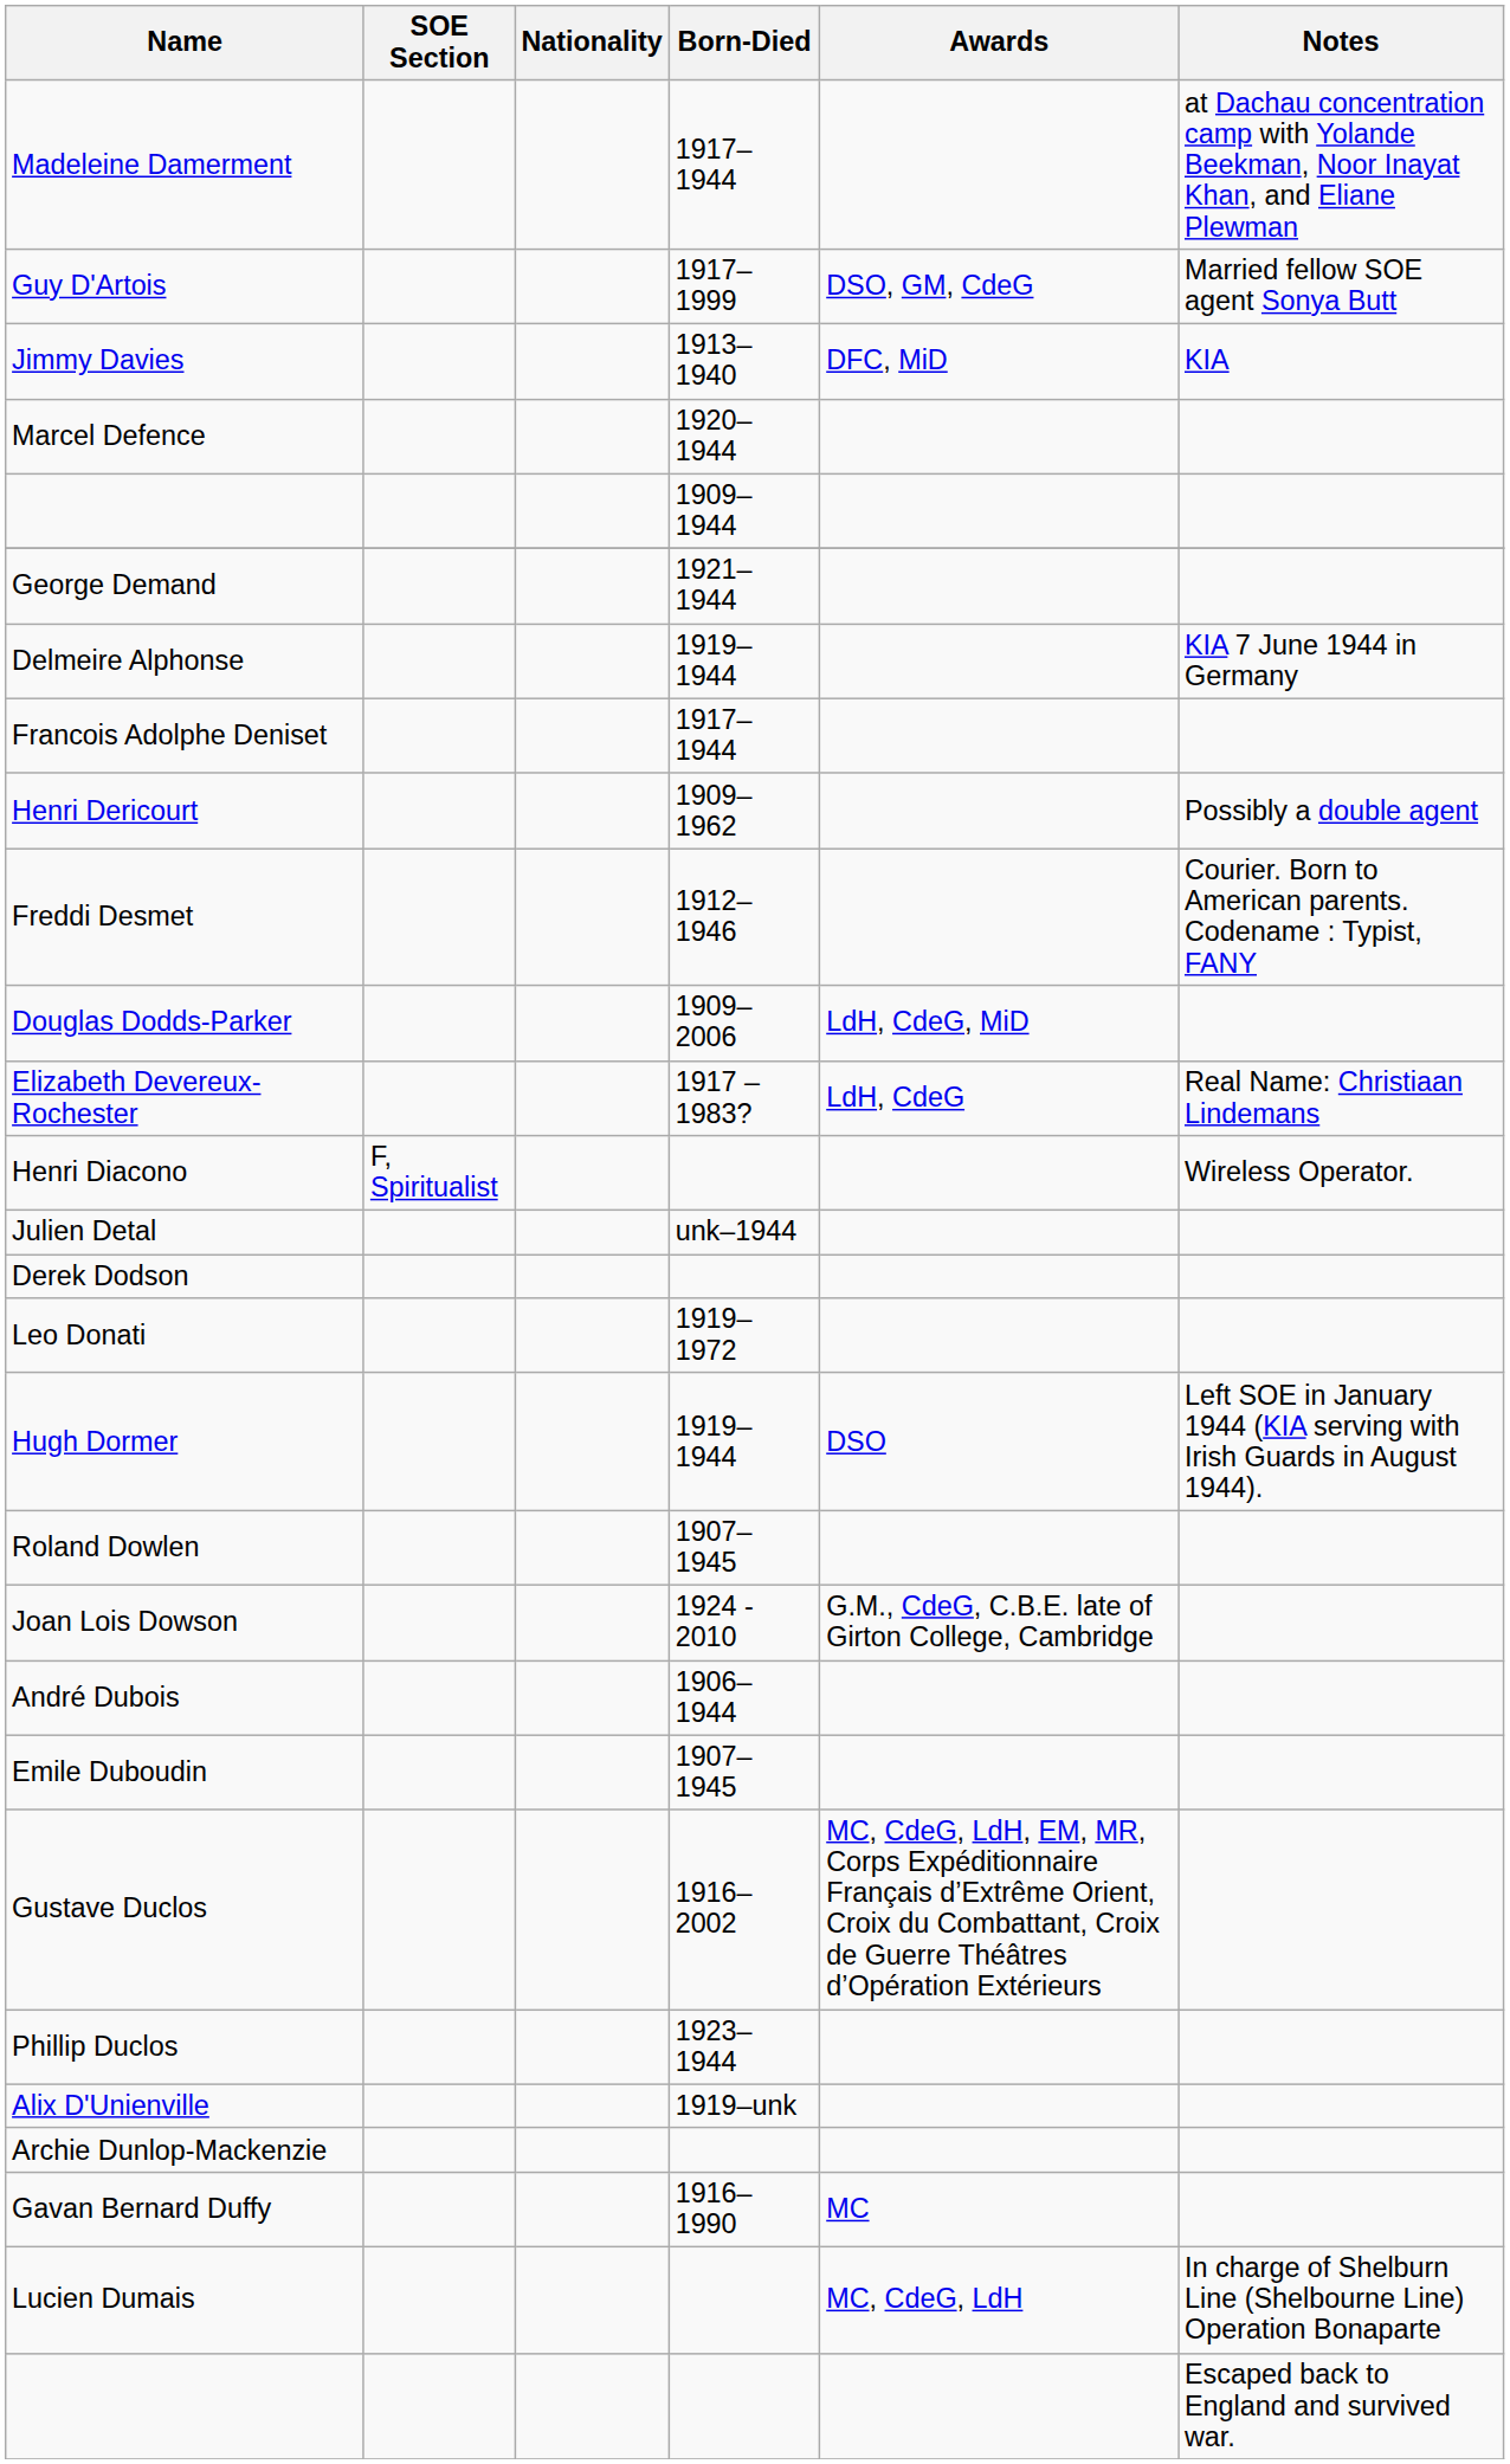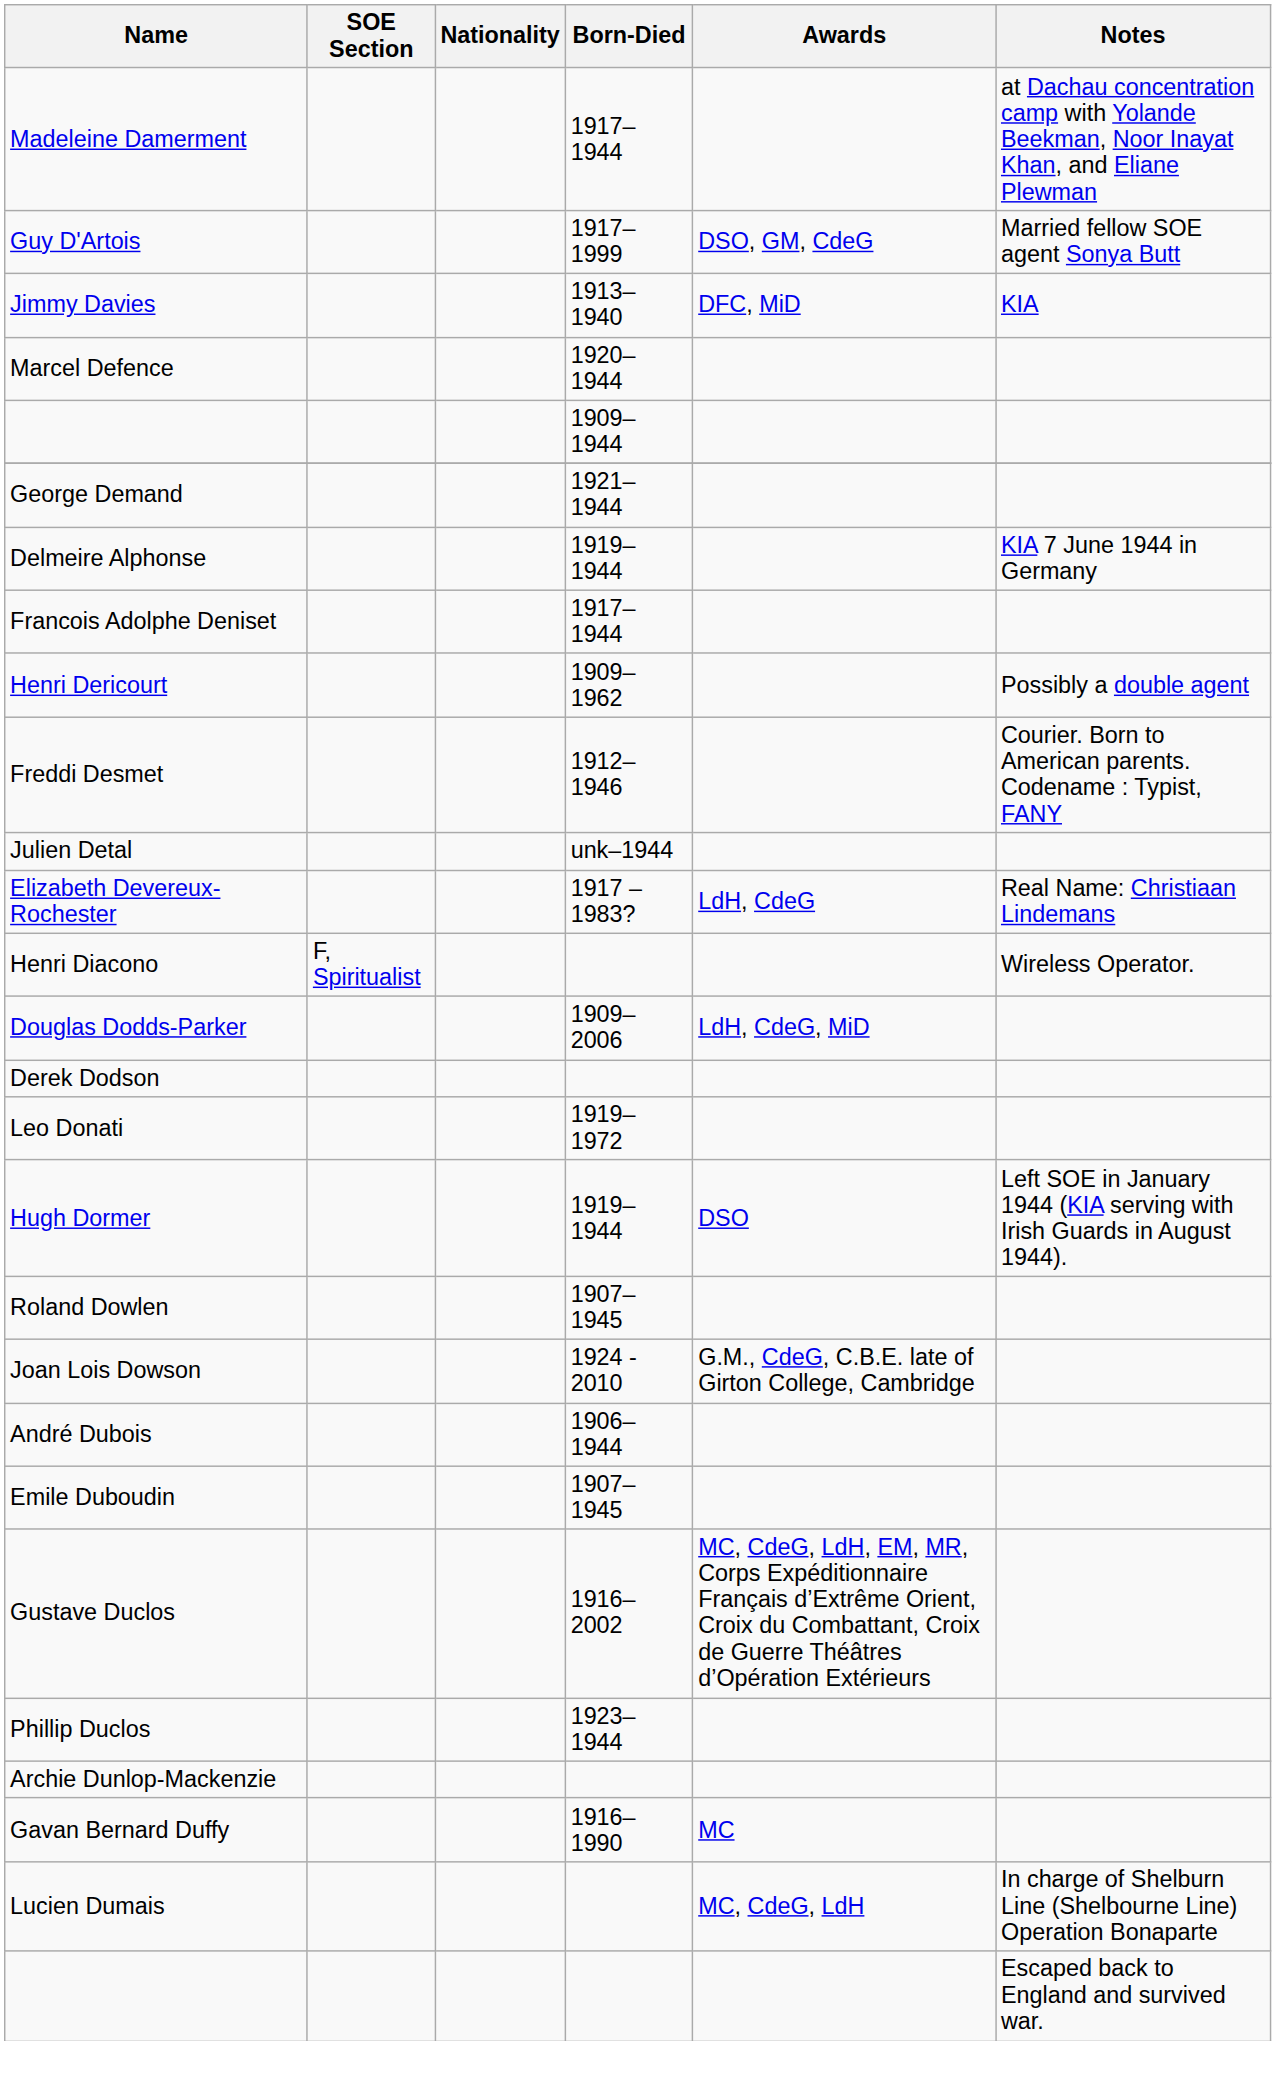 <table class="wikitable">
 <tr>
 <th width="200">Name</th>
 <th width="80">SOE Section</th>
 <th width="80">Nationality</th>
 <th width="80">Born-Died</th>
 <th width="200">Awards</th>
 <th>Notes</th>
 </tr>
 <tr>
 <td><a href='#'>Madeleine Damerment</a></td>
 <td></td>
 <td></td>
 <td>1917–1944</td>
 <td></td>
 <td>at <a href='#'>Dachau concentration camp</a> with <a href='#'>Yolande Beekman</a>, <a href='#'>Noor Inayat Khan</a>, and <a href='#'>Eliane Plewman</a></td>
 </tr>
 <tr>
 <td><a href='#'>Guy D'Artois</a></td>
 <td></td>
 <td></td>
 <td>1917–1999</td>
 <td><a href='#'>DSO</a>, <a href='#'>GM</a>, <a href='#'>CdeG</a></td>
 <td>Married fellow SOE agent <a href='#'>Sonya Butt</a></td>
 </tr>
 <tr>
 <td><a href='#'>Jimmy Davies</a></td>
 <td></td>
 <td></td>
 <td>1913–1940</td>
 <td><a href='#'>DFC</a>, <a href='#'>MiD</a></td>
 <td><a href='#'>KIA</a></td>
 </tr>
 <tr>
 <td>Marcel Defence</td>
 <td></td>
 <td></td>
 <td>1920–1944</td>
 <td></td>
 <td></td>
 </tr>
 <tr>
 <td></td>
 <td></td>
 <td></td>
 <td>1909–1944</td>
 <td></td>
 <td></td>
 </tr>
 <tr>
 </tr>
 <tr>
 </tr>
 <tr>
 <td>George Demand</td>
 <td></td>
 <td></td>
 <td>1921–1944</td>
 <td></td>
 <td></td>
 </tr>
 <tr>
 <td>Delmeire Alphonse</td>
 <td></td>
 <td></td>
 <td>1919–1944</td>
 <td></td>
 <td><a href='#'>KIA</a> 7 June 1944 in Germany</td>
 </tr>
 <tr>
 <td>Francois Adolphe Deniset</td>
 <td></td>
 <td></td>
 <td>1917–1944</td>
 <td></td>
 <td></td>
 </tr>
 <tr>
 <td><a href='#'>Henri Dericourt</a></td>
 <td></td>
 <td></td>
 <td>1909–1962</td>
 <td></td>
 <td>Possibly a <a href='#'>double agent</a></td>
 </tr>
 <tr>
 <td>Freddi Desmet</td>
 <td></td>
 <td></td>
 <td>1912–1946</td>
 <td></td>
 <td>Courier. Born to American parents. Codename : Typist, <a href='#'>FANY</a></td>
 </tr>
 <tr>
-<td><a href='#'>Douglas Dodds-Parker</a></td>
+<td>Julien Detal</td>
 <td></td>
 <td></td>
-<td>1909–2006</td>
-<td><a href='#'>LdH</a>, <a href='#'>CdeG</a>, <a href='#'>MiD</a></td>
+<td>unk–1944</td>
+<td></td>
 <td></td>
 </tr>
 <tr>
 <td><a href='#'>Elizabeth Devereux-Rochester</a></td>
 <td></td>
 <td></td>
 <td>1917 – 1983?</td>
 <td><a href='#'>LdH</a>, <a href='#'>CdeG</a></td>
 <td>Real Name: <a href='#'>Christiaan Lindemans</a></td>
 </tr>
 <tr>
 <td>Henri Diacono</td>
 <td>F, <a href='#'>Spiritualist</a></td>
 <td></td>
 <td></td>
 <td></td>
 <td>Wireless Operator.</td>
 </tr>
 <tr>
-<td>Julien Detal</td>
+<td><a href='#'>Douglas Dodds-Parker</a></td>
 <td></td>
 <td></td>
-<td>unk–1944</td>
-<td></td>
+<td>1909–2006</td>
+<td><a href='#'>LdH</a>, <a href='#'>CdeG</a>, <a href='#'>MiD</a></td>
 <td></td>
 </tr>
 <tr>
 <td>Derek Dodson</td>
 <td></td>
 <td></td>
 <td></td>
 <td></td>
 <td></td>
 </tr>
 <tr>
 <td>Leo Donati</td>
 <td></td>
 <td></td>
 <td>1919–1972</td>
 <td></td>
 <td></td>
 </tr>
 <tr>
 <td><a href='#'>Hugh Dormer</a></td>
 <td></td>
 <td></td>
 <td>1919–1944</td>
 <td><a href='#'>DSO</a></td>
 <td>Left SOE in January 1944 (<a href='#'>KIA</a> serving with Irish Guards in August 1944).</td>
 </tr>
 <tr>
 <td>Roland Dowlen</td>
 <td></td>
 <td></td>
 <td>1907–1945</td>
 <td></td>
 <td></td>
 </tr>
 <tr>
 <td>Joan Lois Dowson</td>
 <td></td>
 <td></td>
 <td>1924 - 2010</td>
 <td>G.M., <a href='#'>CdeG</a>, C.B.E. late of Girton College, Cambridge</td>
 </tr>
 <tr>
 <td>André Dubois</td>
 <td></td>
 <td></td>
 <td>1906–1944</td>
 <td></td>
 <td></td>
 </tr>
 <tr>
 <td>Emile Duboudin</td>
 <td></td>
 <td></td>
 <td>1907–1945</td>
 <td></td>
 <td></td>
 </tr>
 <tr>
 <td>Gustave Duclos</td>
 <td></td>
 <td></td>
 <td>1916–2002</td>
 <td><a href='#'>MC</a>, <a href='#'>CdeG</a>, <a href='#'>LdH</a>, <a href='#'>EM</a>, <a href='#'>MR</a>, Corps Expéditionnaire Français d’Extrême Orient, Croix du Combattant, Croix de Guerre Théâtres d’Opération Extérieurs</td>
 <td></td>
 </tr>
 <tr>
 <td>Phillip Duclos</td>
 <td></td>
 <td></td>
 <td>1923–1944</td>
 <td></td>
 <td></td>
 </tr>
 <tr>
-<td><a href='#'>Alix D'Unienville</a></td>
-<td></td>
-<td></td>
-<td>1919–unk</td>
-<td></td>
-<td></td>
-</tr>
-<tr>
 <td>Archie Dunlop-Mackenzie</td>
 <td></td>
 <td></td>
 <td></td>
 <td></td>
 <td></td>
 </tr>
 <tr>
 <td>Gavan Bernard Duffy</td>
 <td></td>
 <td></td>
 <td>1916–1990</td>
 <td><a href='#'>MC</a></td>
 <td></td>
 </tr>
 <tr>
 <td>Lucien Dumais</td>
 <td></td>
 <td></td>
 <td></td>
 <td><a href='#'>MC</a>, <a href='#'>CdeG</a>, <a href='#'>LdH</a></td>
 <td>In charge of Shelburn Line (Shelbourne Line) Operation Bonaparte</td>
 </tr>
 <tr>
 <td></td>
 <td></td>
 <td></td>
 <td></td>
 <td></td>
 <td>Escaped back to England and survived war.</td>
 </tr>
 </table>
